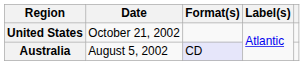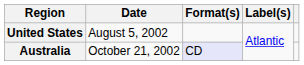 <table class="wikitable plainrowheaders">
 <tr>
 <th scope="col">Region</th>
 <th scope="col">Date</th>
 <th scope="col">Format(s)</th>
 <th scope="col">Label(s)</th>
 <th scope="col"></th>
 </tr>
 <tr>
 <th scope="row">United States</th>
-<td>October 21, 2002</td>
+<td>August 5, 2002</td>
 <td></td>
 <td rowspan="2"><a href='#'>Atlantic</a></td>
 <td></td>
 </tr>
 <tr>
 <th scope="row">Australia</th>
-<td>August 5, 2002</td>
+<td>October 21, 2002</td>
 <td style="background: lavender;">CD</td>
 <td></td>
 </tr>
 </table>
